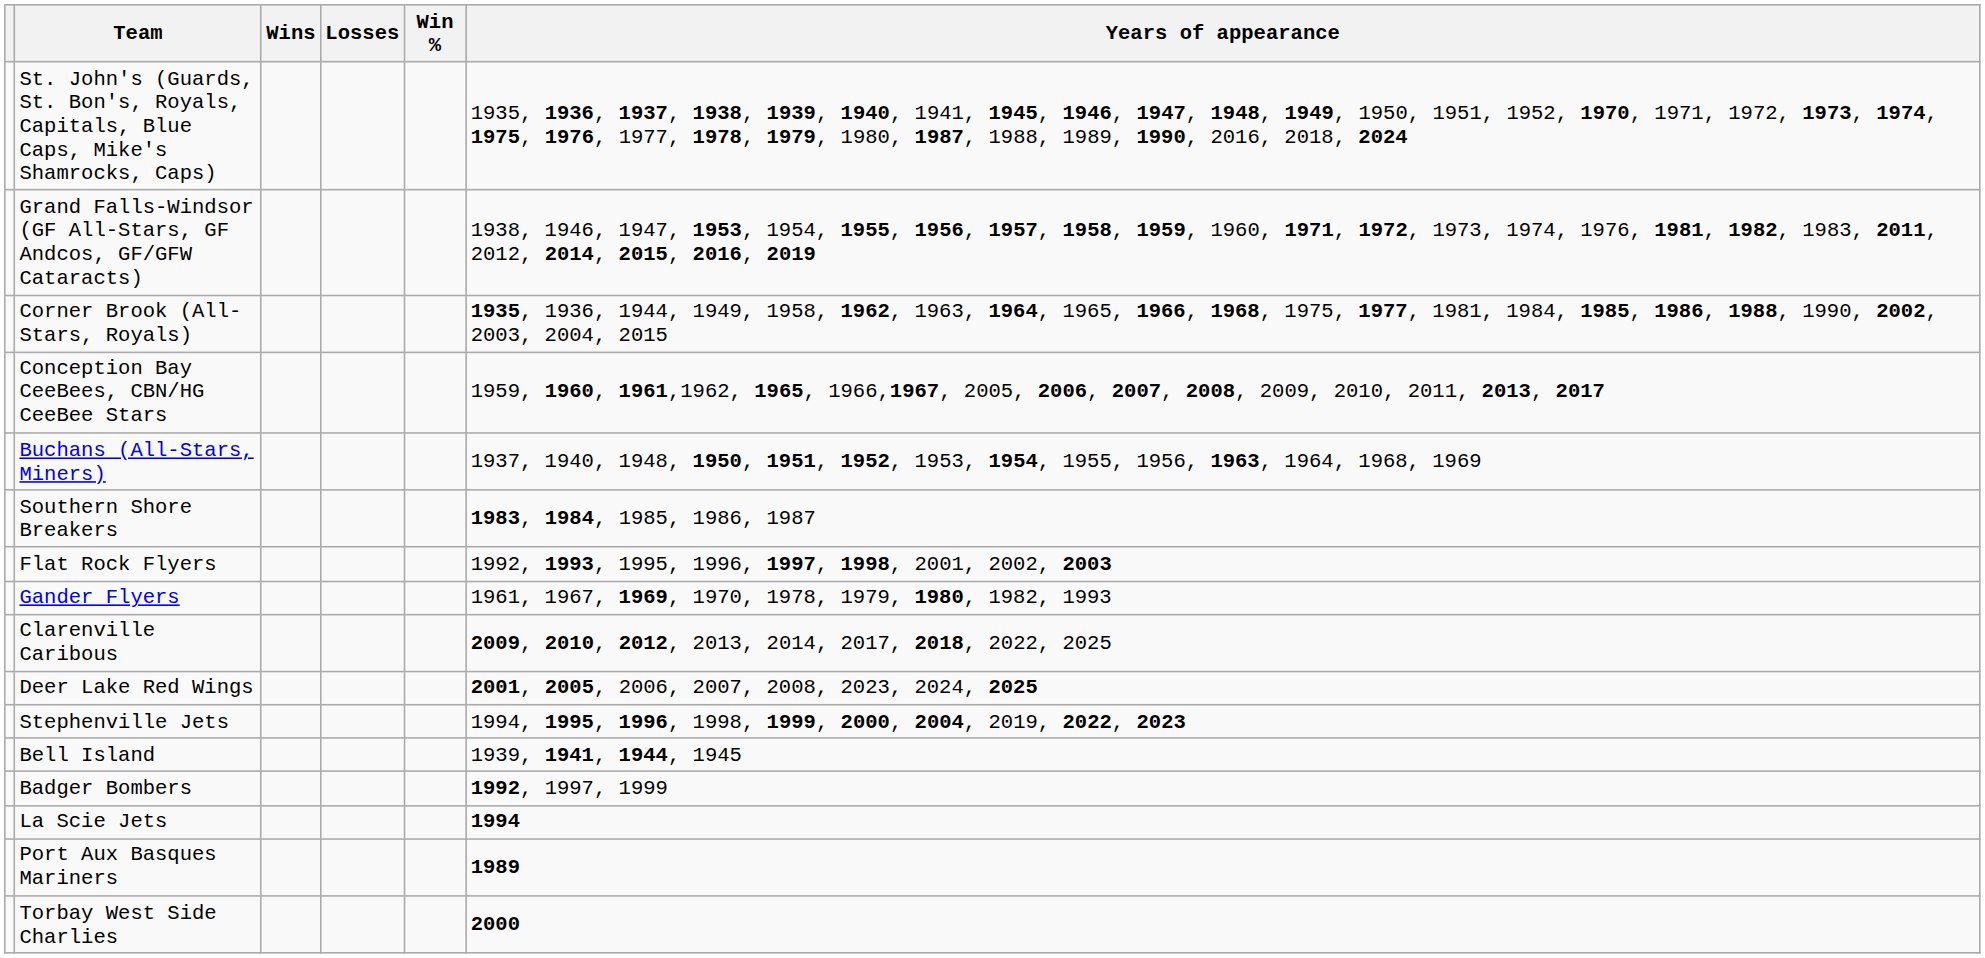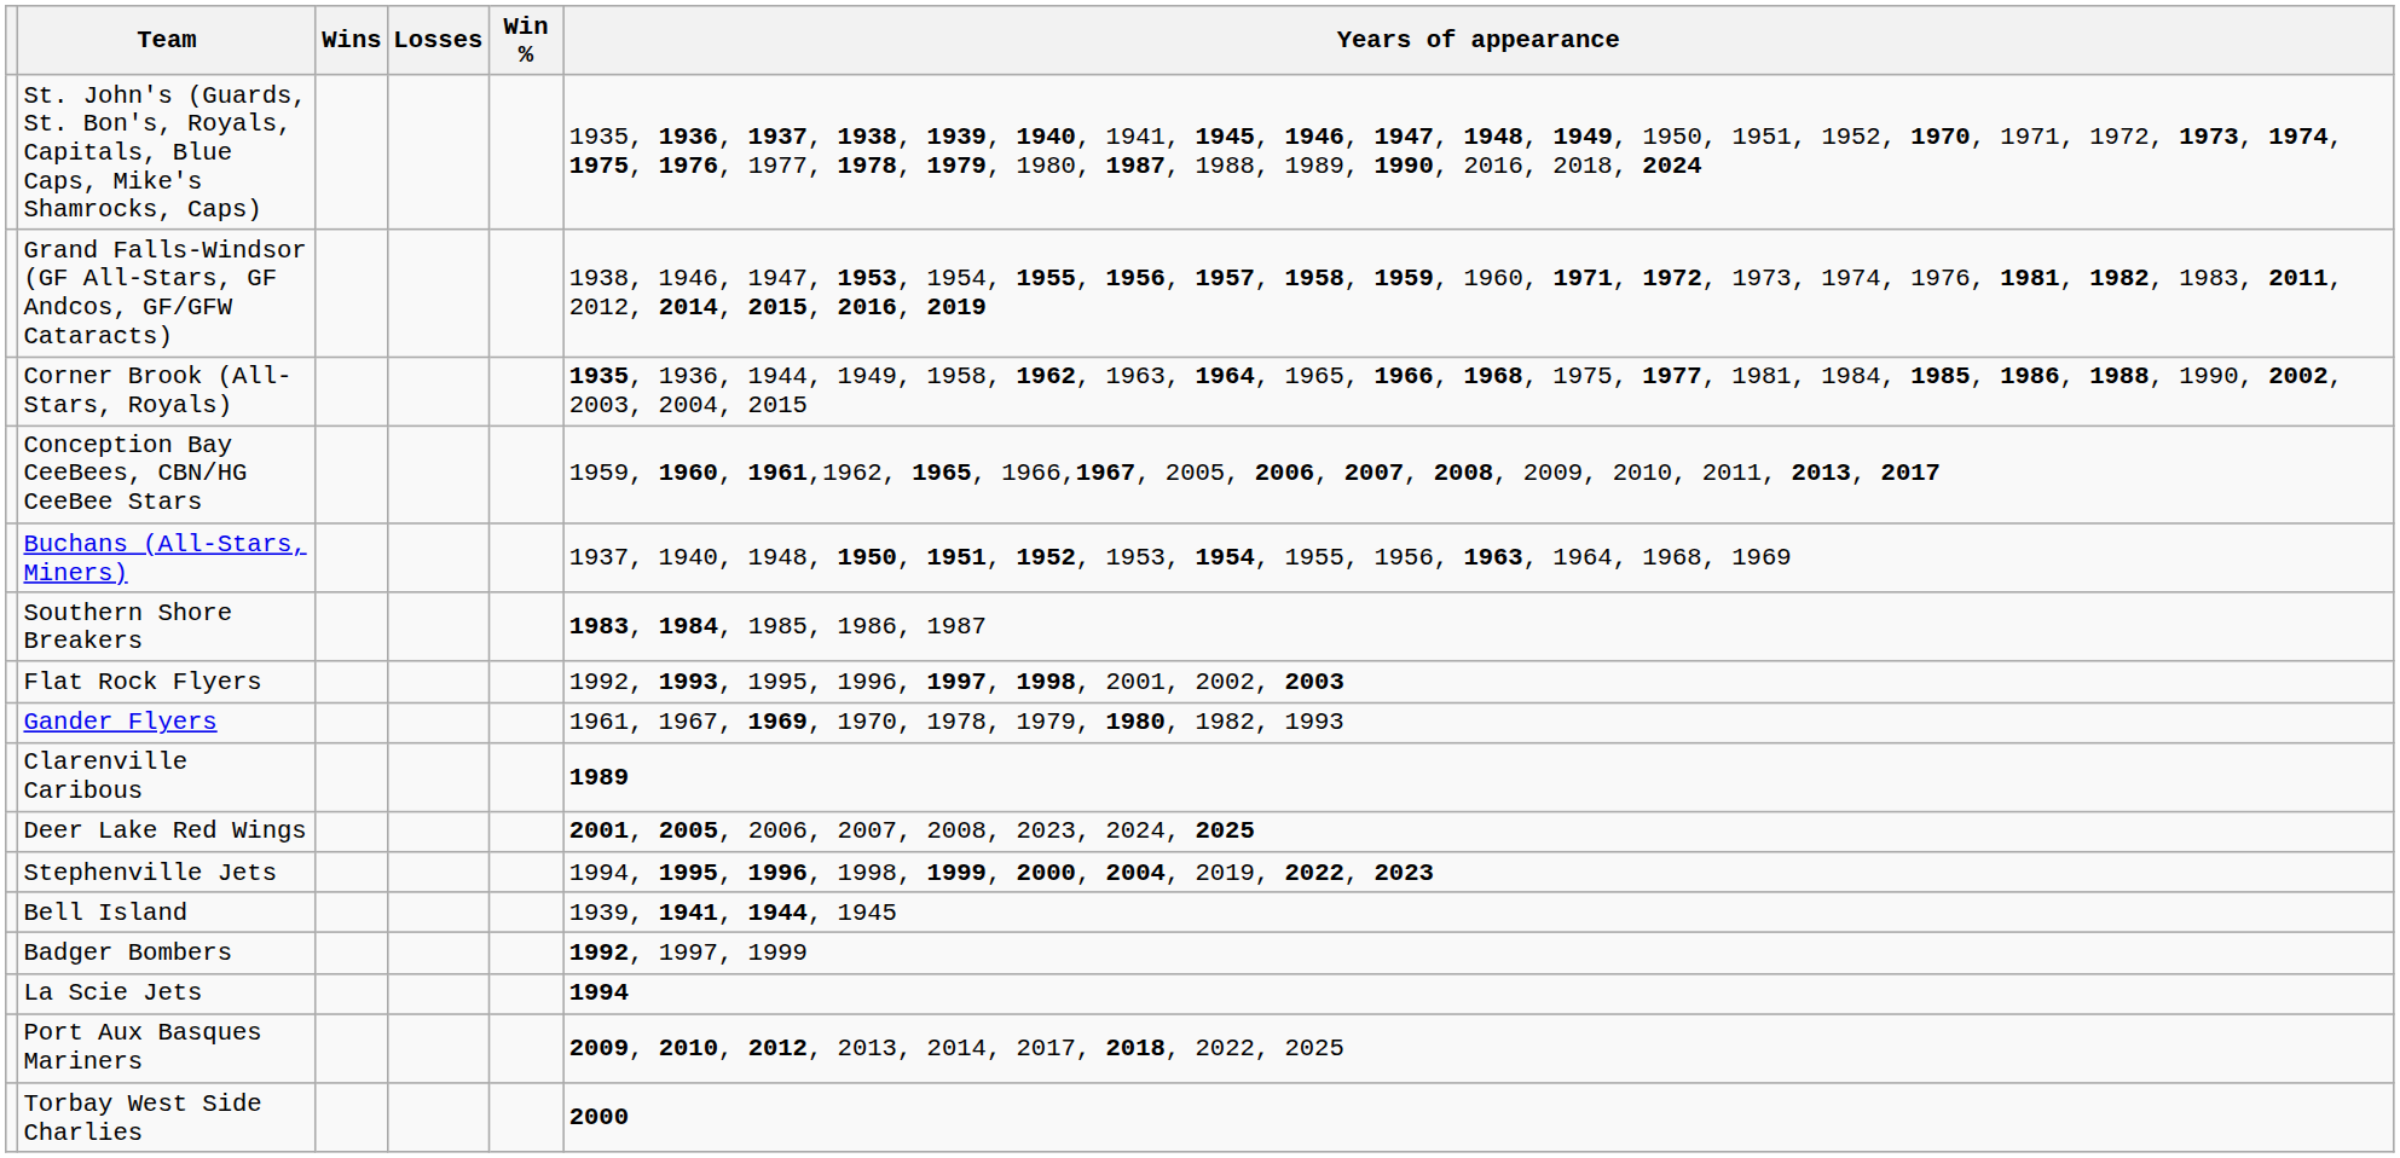 <table class="wikitable sortable plainrowheaders" style="text-align:center;">
 <tr>
 <th scope="col"></th>
 <th scope="col"width="150">Team</th>
 <th scope="col">Wins</th>
 <th scope="col">Losses</th>
 <th scope="col">Win %</th>
 <th scope="col" class="unsortable">Years of appearance</th>
 </tr>
 <tr align="center">
 <td></td>
 <td align="left">St. John's (Guards, St. Bon's, Royals, Capitals, Blue Caps, Mike's Shamrocks, Caps)</td>
 <td></td>
 <td></td>
 <td></td>
 <td align="left">1935, <strong>1936</strong>, <strong>1937</strong>, <strong>1938</strong>, <strong>1939</strong>, <strong>1940</strong>, 1941, <strong>1945</strong>, <strong>1946</strong>, <strong>1947</strong>, <strong>1948</strong>, <strong>1949</strong>, 1950, 1951, 1952, <strong>1970</strong>, 1971, 1972, <strong>1973</strong>, <strong>1974</strong>, <strong>1975</strong>, <strong>1976</strong>, 1977, <strong>1978</strong>, <strong>1979</strong>, 1980, <strong>1987</strong>, 1988, 1989, <strong>1990</strong>, 2016, 2018, <strong>2024</strong></td>
 </tr>
 <tr align="center">
 <td></td>
 <td align="left">Grand Falls-Windsor (GF All-Stars, GF Andcos, GF/GFW Cataracts)</td>
 <td></td>
 <td></td>
 <td></td>
 <td align="left">1938, 1946, 1947, <strong>1953</strong>, 1954, <strong>1955</strong>, <strong>1956</strong>, <strong>1957</strong>, <strong>1958</strong>, <strong>1959</strong>, 1960, <strong>1971</strong>, <strong>1972</strong>, 1973, 1974, 1976, <strong>1981</strong>, <strong>1982</strong>, 1983, <strong>2011</strong>, 2012, <strong>2014</strong>, <strong>2015</strong>, <strong>2016</strong>, <strong>2019</strong></td>
 </tr>
 <tr align="center">
 <td></td>
 <td align="left">Corner Brook (All-Stars, Royals)</td>
 <td></td>
 <td></td>
 <td></td>
 <td align="left"><strong>1935</strong>, 1936, 1944, 1949, 1958, <strong>1962</strong>, 1963, <strong>1964</strong>, 1965, <strong>1966</strong>, <strong>1968</strong>, 1975, <strong>1977</strong>, 1981, 1984, <strong>1985</strong>, <strong>1986</strong>, <strong>1988</strong>, 1990, <strong>2002</strong>, 2003, 2004, 2015</td>
 </tr>
 <tr align="center">
 <td></td>
 <td align="left">Conception Bay CeeBees, CBN/HG CeeBee Stars</td>
 <td></td>
 <td></td>
 <td></td>
 <td align="left">1959, <strong>1960</strong>, <strong>1961</strong>,1962, <strong>1965</strong>, 1966,<strong>1967</strong>, 2005, <strong>2006</strong>, <strong>2007</strong>, <strong>2008</strong>, 2009, 2010, 2011, <strong>2013</strong>, <strong>2017</strong></td>
 </tr>
 <tr align="center">
 <td></td>
 <td align="left"><a href='#'>Buchans (All-Stars, Miners)</a></td>
 <td></td>
 <td></td>
 <td></td>
 <td align="left">1937, 1940, 1948, <strong>1950</strong>, <strong>1951</strong>, <strong>1952</strong>, 1953, <strong>1954</strong>, 1955, 1956, <strong>1963</strong>, 1964, 1968, 1969</td>
 </tr>
 <tr align="center">
 <td></td>
 <td align="left">Southern Shore Breakers</td>
 <td></td>
 <td></td>
 <td></td>
 <td align="left"><strong>1983</strong>, <strong>1984</strong>, 1985, 1986, 1987</td>
 </tr>
 <tr align="center">
 <td></td>
 <td align="left">Flat Rock Flyers</td>
 <td></td>
 <td></td>
 <td></td>
 <td align="left">1992, <strong>1993</strong>, 1995, 1996, <strong>1997</strong>, <strong>1998</strong>, 2001, 2002, <strong>2003</strong></td>
 </tr>
 <tr align="center">
 <td></td>
 <td align="left"><a href='#'>Gander Flyers</a></td>
 <td></td>
 <td></td>
 <td></td>
 <td align="left">1961, 1967, <strong>1969</strong>, 1970, 1978, 1979, <strong>1980</strong>, 1982, 1993</td>
 </tr>
 <tr align="center">
 <td></td>
 <td align="left">Clarenville Caribous</td>
 <td></td>
 <td></td>
 <td></td>
-<td align="left"><strong>2009</strong>, <strong>2010</strong>, <strong>2012</strong>, 2013, 2014, 2017, <strong>2018</strong>, 2022, 2025</td>
+<td align="left"><strong>1989</strong></td>
 </tr>
 <tr align="center">
 <td></td>
 <td align="left">Deer Lake Red Wings</td>
 <td></td>
 <td></td>
 <td></td>
 <td align="left"><strong>2001</strong>, <strong>2005</strong>, 2006, 2007, 2008, 2023, 2024, <strong>2025</strong></td>
 </tr>
 <tr align="center">
 <td></td>
 <td align="left">Stephenville Jets</td>
 <td></td>
 <td></td>
 <td></td>
 <td align="left">1994, <strong>1995</strong>, <strong>1996</strong>, 1998, <strong>1999</strong>, <strong>2000</strong>, <strong>2004</strong>, 2019, <strong>2022</strong>, <strong>2023</strong></td>
 </tr>
 <tr align="center">
 <td></td>
 <td align="left">Bell Island</td>
 <td></td>
 <td></td>
 <td></td>
 <td align="left">1939, <strong>1941</strong>, <strong>1944</strong>, 1945</td>
 </tr>
 <tr align="center">
 <td></td>
 <td align="left">Badger Bombers</td>
 <td></td>
 <td></td>
 <td></td>
 <td align="left"><strong>1992</strong>, 1997, 1999</td>
 </tr>
 <tr align="center">
 <td></td>
 <td align="left">La Scie Jets</td>
 <td></td>
 <td></td>
 <td></td>
 <td align="left"><strong>1994</strong></td>
 </tr>
 <tr align="center">
 <td></td>
 <td align="left">Port Aux Basques Mariners</td>
 <td></td>
 <td></td>
 <td></td>
-<td align="left"><strong>1989</strong></td>
+<td align="left"><strong>2009</strong>, <strong>2010</strong>, <strong>2012</strong>, 2013, 2014, 2017, <strong>2018</strong>, 2022, 2025</td>
 </tr>
 <tr align="center">
 <td></td>
 <td align="left">Torbay West Side Charlies</td>
 <td></td>
 <td></td>
 <td></td>
 <td align="left"><strong>2000</strong></td>
 </tr>
 </table>
